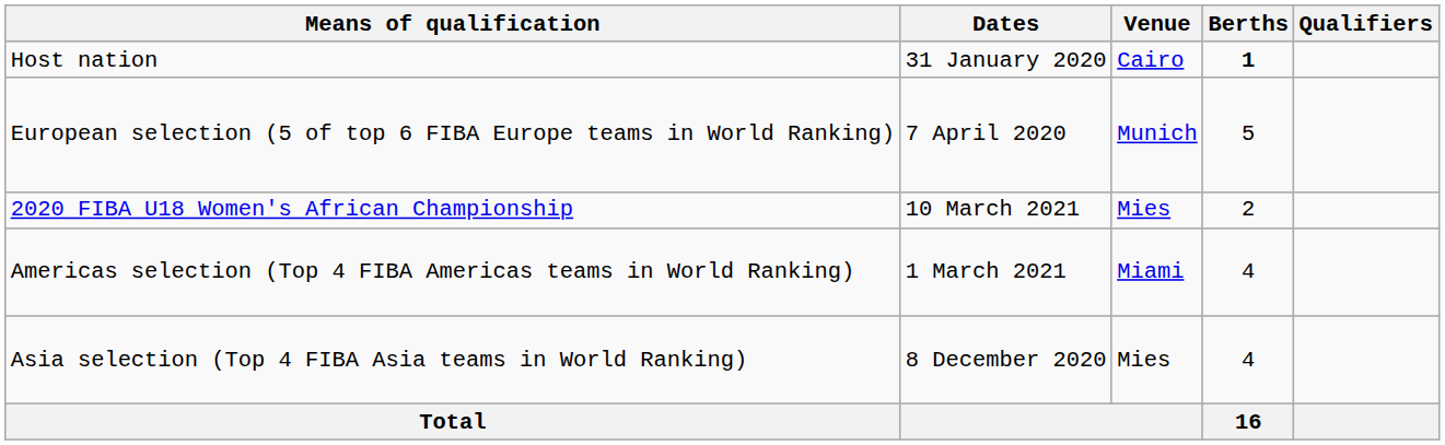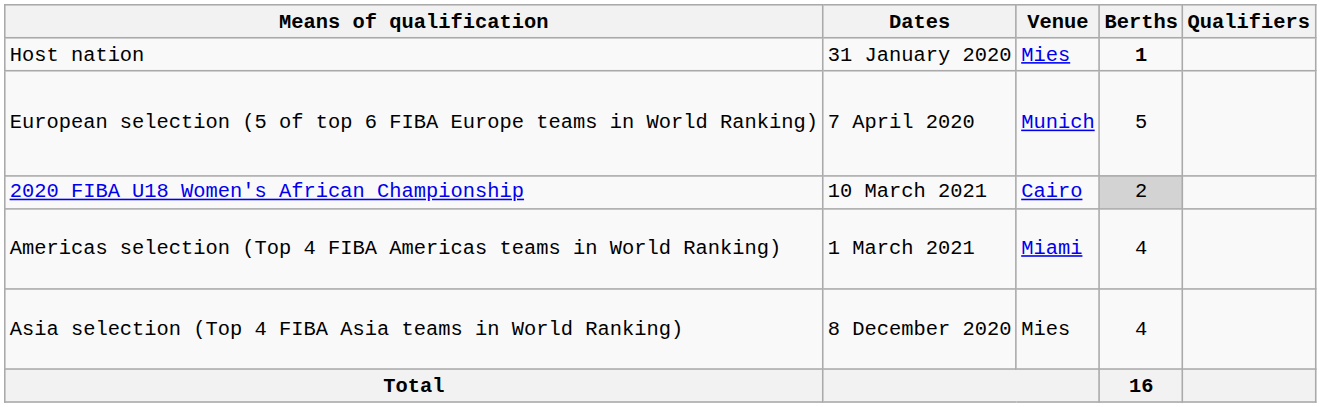 <table class="wikitable">
 <tr>
 <th>Means of qualification</th>
 <th>Dates</th>
 <th>Venue</th>
 <th>Berths</th>
 <th>Qualifiers</th>
 </tr>
 <tr>
 <td>Host nation</td>
 <td>31 January 2020</td>
-<td><a href='#'>Cairo</a></td>
+<td><a href='#'>Mies</a></td>
 <td style="text-align:center;"><strong>1</strong></td>
 <td></td>
 </tr>
 <tr>
 <td>European selection (5 of top 6 FIBA Europe teams in World Ranking)</td>
 <td>7 April 2020</td>
 <td><a href='#'>Munich</a></td>
 <td style="text-align:center;">5</td>
 <td><br><br><br><br></td>
 </tr>
 <tr>
 <td><a href='#'>2020 FIBA U18 Women's African Championship</a></td>
 <td>10 March 2021</td>
-<td><a href='#'>Mies</a></td>
-<td style="text-align:center;">2</td>
+<td><a href='#'>Cairo</a></td>
+<td style="background: lightgrey; text-align:center;">2</td>
 <td><br></td>
 </tr>
 <tr>
 <td>Americas selection (Top 4 FIBA Americas teams in World Ranking)</td>
 <td>1 March 2021</td>
 <td><a href='#'>Miami</a></td>
 <td style="text-align:center;">4</td>
 <td><br><br><br></td>
 </tr>
 <tr>
 <td>Asia selection (Top 4 FIBA Asia teams in World Ranking)</td>
 <td>8 December 2020</td>
 <td>Mies</td>
 <td style="text-align:center;">4</td>
 <td><br><br><br></td>
 </tr>
 <tr>
 <th>Total</th>
 <th colspan="2"></th>
 <th>16</th>
 <th></th>
 </tr>
 </table>
